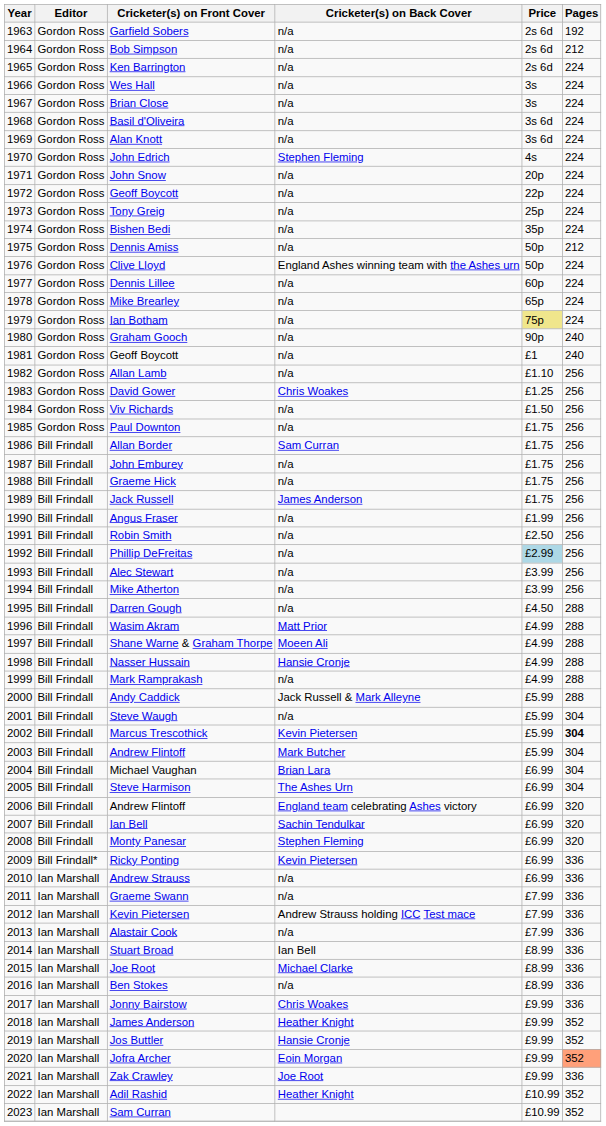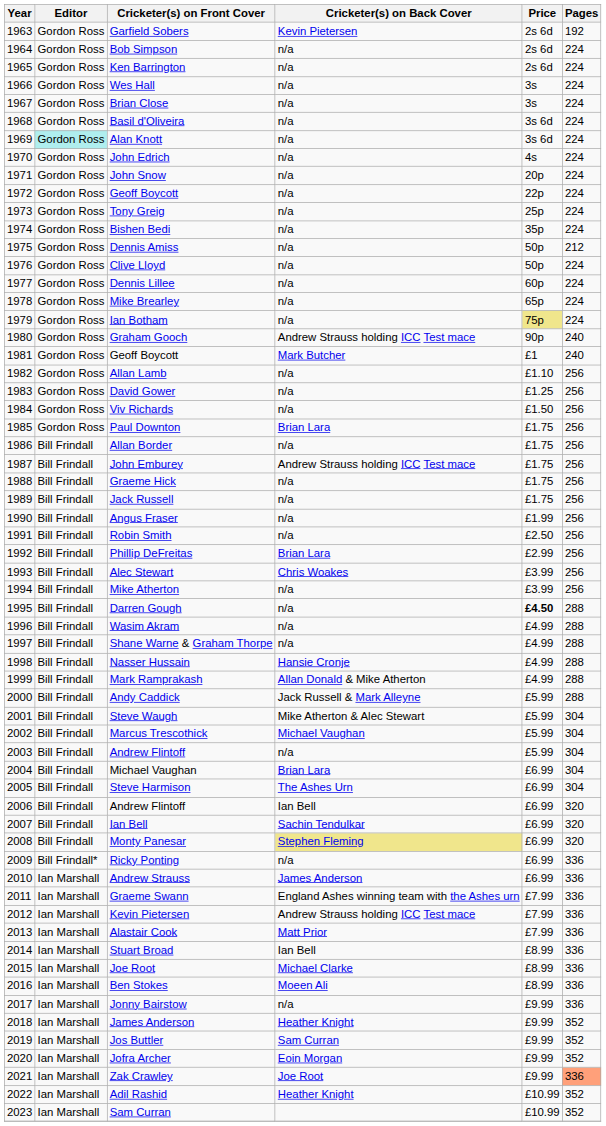 <table class="wikitable">
 <tr>
 <th>Year</th>
 <th>Editor</th>
 <th>Cricketer(s) on Front Cover</th>
 <th>Cricketer(s) on Back Cover</th>
 <th>Price</th>
 <th>Pages</th>
 </tr>
 <tr>
 <td>1963</td>
 <td>Gordon Ross</td>
 <td><a href='#'>Garfield Sobers</a></td>
-<td>n/a</td>
+<td><a href='#'>Kevin Pietersen</a></td>
 <td>2s 6d</td>
 <td>192</td>
 </tr>
 <tr>
 <td>1964</td>
 <td>Gordon Ross</td>
 <td><a href='#'>Bob Simpson</a></td>
 <td>n/a</td>
 <td>2s 6d</td>
-<td>212</td>
+<td>224</td>
 </tr>
 <tr>
 <td>1965</td>
 <td>Gordon Ross</td>
 <td><a href='#'>Ken Barrington</a></td>
 <td>n/a</td>
 <td>2s 6d</td>
 <td>224</td>
 </tr>
 <tr>
 <td>1966</td>
 <td>Gordon Ross</td>
 <td><a href='#'>Wes Hall</a></td>
 <td>n/a</td>
 <td>3s</td>
 <td>224</td>
 </tr>
 <tr>
 <td>1967</td>
 <td>Gordon Ross</td>
 <td><a href='#'>Brian Close</a></td>
 <td>n/a</td>
 <td>3s</td>
 <td>224</td>
 </tr>
 <tr>
 <td>1968</td>
 <td>Gordon Ross</td>
 <td><a href='#'>Basil d'Oliveira</a></td>
 <td>n/a</td>
 <td>3s 6d</td>
 <td>224</td>
 </tr>
 <tr>
 <td>1969</td>
-<td>Gordon Ross</td>
+<td style="background: paleturquoise;">Gordon Ross</td>
 <td><a href='#'>Alan Knott</a></td>
 <td>n/a</td>
 <td>3s 6d</td>
 <td>224</td>
 </tr>
 <tr>
 <td>1970</td>
 <td>Gordon Ross</td>
 <td><a href='#'>John Edrich</a></td>
-<td><a href='#'>Stephen Fleming</a></td>
+<td>n/a</td>
 <td>4s</td>
 <td>224</td>
 </tr>
 <tr>
 <td>1971</td>
 <td>Gordon Ross</td>
 <td><a href='#'>John Snow</a></td>
 <td>n/a</td>
 <td>20p</td>
 <td>224</td>
 </tr>
 <tr>
 <td>1972</td>
 <td>Gordon Ross</td>
 <td><a href='#'>Geoff Boycott</a></td>
 <td>n/a</td>
 <td>22p</td>
 <td>224</td>
 </tr>
 <tr>
 <td>1973</td>
 <td>Gordon Ross</td>
 <td><a href='#'>Tony Greig</a></td>
 <td>n/a</td>
 <td>25p</td>
 <td>224</td>
 </tr>
 <tr>
 <td>1974</td>
 <td>Gordon Ross</td>
 <td><a href='#'>Bishen Bedi</a></td>
 <td>n/a</td>
 <td>35p</td>
 <td>224</td>
 </tr>
 <tr>
 <td>1975</td>
 <td>Gordon Ross</td>
 <td><a href='#'>Dennis Amiss</a></td>
 <td>n/a</td>
 <td>50p</td>
 <td>212</td>
 </tr>
 <tr>
 <td>1976</td>
 <td>Gordon Ross</td>
 <td><a href='#'>Clive Lloyd</a></td>
-<td>England Ashes winning team with <a href='#'>the Ashes urn</a></td>
+<td>n/a</td>
 <td>50p</td>
 <td>224</td>
 </tr>
 <tr>
 <td>1977</td>
 <td>Gordon Ross</td>
 <td><a href='#'>Dennis Lillee</a></td>
 <td>n/a</td>
 <td>60p</td>
 <td>224</td>
 </tr>
 <tr>
 <td>1978</td>
 <td>Gordon Ross</td>
 <td><a href='#'>Mike Brearley</a></td>
 <td>n/a</td>
 <td>65p</td>
 <td>224</td>
 </tr>
 <tr>
 <td>1979</td>
 <td>Gordon Ross</td>
 <td><a href='#'>Ian Botham</a></td>
 <td>n/a</td>
 <td style="background: khaki;">75p</td>
 <td>224</td>
 </tr>
 <tr>
 <td>1980</td>
 <td>Gordon Ross</td>
 <td><a href='#'>Graham Gooch</a></td>
-<td>n/a</td>
+<td>Andrew Strauss holding <a href='#'>ICC</a> <a href='#'>Test mace</a></td>
 <td>90p</td>
 <td>240</td>
 </tr>
 <tr>
 <td>1981</td>
 <td>Gordon Ross</td>
 <td>Geoff Boycott</td>
-<td>n/a</td>
+<td><a href='#'>Mark Butcher</a></td>
 <td>£1</td>
 <td>240</td>
 </tr>
 <tr>
 <td>1982</td>
 <td>Gordon Ross</td>
 <td><a href='#'>Allan Lamb</a></td>
 <td>n/a</td>
 <td>£1.10</td>
 <td>256</td>
 </tr>
 <tr>
 <td>1983</td>
 <td>Gordon Ross</td>
 <td><a href='#'>David Gower</a></td>
-<td><a href='#'>Chris Woakes</a></td>
+<td>n/a</td>
 <td>£1.25</td>
 <td>256</td>
 </tr>
 <tr>
 <td>1984</td>
 <td>Gordon Ross</td>
 <td><a href='#'>Viv Richards</a></td>
 <td>n/a</td>
 <td>£1.50</td>
 <td>256</td>
 </tr>
 <tr>
 <td>1985</td>
 <td>Gordon Ross</td>
 <td><a href='#'>Paul Downton</a></td>
-<td>n/a</td>
+<td><a href='#'>Brian Lara</a></td>
 <td>£1.75</td>
 <td>256</td>
 </tr>
 <tr>
 <td>1986</td>
 <td>Bill Frindall</td>
 <td><a href='#'>Allan Border</a></td>
-<td><a href='#'>Sam Curran</a></td>
+<td>n/a</td>
 <td>£1.75</td>
 <td>256</td>
 </tr>
 <tr>
 <td>1987</td>
 <td>Bill Frindall</td>
 <td><a href='#'>John Emburey</a></td>
-<td>n/a</td>
+<td>Andrew Strauss holding <a href='#'>ICC</a> <a href='#'>Test mace</a></td>
 <td>£1.75</td>
 <td>256</td>
 </tr>
 <tr>
 <td>1988</td>
 <td>Bill Frindall</td>
 <td><a href='#'>Graeme Hick</a></td>
 <td>n/a</td>
 <td>£1.75</td>
 <td>256</td>
 </tr>
 <tr>
 <td>1989</td>
 <td>Bill Frindall</td>
 <td><a href='#'>Jack Russell</a></td>
-<td><a href='#'>James Anderson</a></td>
+<td>n/a</td>
 <td>£1.75</td>
 <td>256</td>
 </tr>
 <tr>
 <td>1990</td>
 <td>Bill Frindall</td>
 <td><a href='#'>Angus Fraser</a></td>
 <td>n/a</td>
 <td>£1.99</td>
 <td>256</td>
 </tr>
 <tr>
 <td>1991</td>
 <td>Bill Frindall</td>
 <td><a href='#'>Robin Smith</a></td>
 <td>n/a</td>
 <td>£2.50</td>
 <td>256</td>
 </tr>
 <tr>
 <td>1992</td>
 <td>Bill Frindall</td>
 <td><a href='#'>Phillip DeFreitas</a></td>
-<td>n/a</td>
-<td style="background: lightblue;">£2.99</td>
+<td><a href='#'>Brian Lara</a></td>
+<td>£2.99</td>
 <td>256</td>
 </tr>
 <tr>
 <td>1993</td>
 <td>Bill Frindall</td>
 <td><a href='#'>Alec Stewart</a></td>
-<td>n/a</td>
+<td><a href='#'>Chris Woakes</a></td>
 <td>£3.99</td>
 <td>256</td>
 </tr>
 <tr>
 <td>1994</td>
 <td>Bill Frindall</td>
 <td><a href='#'>Mike Atherton</a></td>
 <td>n/a</td>
 <td>£3.99</td>
 <td>256</td>
 </tr>
 <tr>
 <td>1995</td>
 <td>Bill Frindall</td>
 <td><a href='#'>Darren Gough</a></td>
 <td>n/a</td>
-<td>£4.50</td>
+<td><strong>£4.50</strong></td>
 <td>288</td>
 </tr>
 <tr>
 <td>1996</td>
 <td>Bill Frindall</td>
 <td><a href='#'>Wasim Akram</a></td>
-<td><a href='#'>Matt Prior</a></td>
+<td>n/a</td>
 <td>£4.99</td>
 <td>288</td>
 </tr>
 <tr>
 <td>1997</td>
 <td>Bill Frindall</td>
 <td><a href='#'>Shane Warne</a> & <a href='#'>Graham Thorpe</a></td>
-<td><a href='#'>Moeen Ali</a></td>
+<td>n/a</td>
 <td>£4.99</td>
 <td>288</td>
 </tr>
 <tr>
 <td>1998</td>
 <td>Bill Frindall</td>
 <td><a href='#'>Nasser Hussain</a></td>
 <td><a href='#'>Hansie Cronje</a></td>
 <td>£4.99</td>
 <td>288</td>
 </tr>
 <tr>
 <td>1999</td>
 <td>Bill Frindall</td>
 <td><a href='#'>Mark Ramprakash</a></td>
-<td>n/a</td>
+<td><a href='#'>Allan Donald</a> & Mike Atherton</td>
 <td>£4.99</td>
 <td>288</td>
 </tr>
 <tr>
 <td>2000</td>
 <td>Bill Frindall</td>
 <td><a href='#'>Andy Caddick</a></td>
 <td>Jack Russell & <a href='#'>Mark Alleyne</a></td>
 <td>£5.99</td>
 <td>288</td>
 </tr>
 <tr>
 <td>2001</td>
 <td>Bill Frindall</td>
 <td><a href='#'>Steve Waugh</a></td>
-<td>n/a</td>
+<td>Mike Atherton & Alec Stewart</td>
 <td>£5.99</td>
 <td>304</td>
 </tr>
 <tr>
 <td>2002</td>
 <td>Bill Frindall</td>
 <td><a href='#'>Marcus Trescothick</a></td>
-<td><a href='#'>Kevin Pietersen</a></td>
+<td><a href='#'>Michael Vaughan</a></td>
 <td>£5.99</td>
-<td><strong>304</strong></td>
+<td>304</td>
 </tr>
 <tr>
 <td>2003</td>
 <td>Bill Frindall</td>
 <td><a href='#'>Andrew Flintoff</a></td>
-<td><a href='#'>Mark Butcher</a></td>
+<td>n/a</td>
 <td>£5.99</td>
 <td>304</td>
 </tr>
 <tr>
 <td>2004</td>
 <td>Bill Frindall</td>
 <td>Michael Vaughan</td>
 <td><a href='#'>Brian Lara</a></td>
 <td>£6.99</td>
 <td>304</td>
 </tr>
 <tr>
 <td>2005</td>
 <td>Bill Frindall</td>
 <td><a href='#'>Steve Harmison</a></td>
 <td><a href='#'>The Ashes Urn</a></td>
 <td>£6.99</td>
 <td>304</td>
 </tr>
 <tr>
 <td>2006</td>
 <td>Bill Frindall</td>
 <td>Andrew Flintoff</td>
-<td><a href='#'>England team</a> celebrating <a href='#'>Ashes</a> victory</td>
+<td>Ian Bell</td>
 <td>£6.99</td>
 <td>320</td>
 </tr>
 <tr>
 <td>2007</td>
 <td>Bill Frindall</td>
 <td><a href='#'>Ian Bell</a></td>
 <td><a href='#'>Sachin Tendulkar</a></td>
 <td>£6.99</td>
 <td>320</td>
 </tr>
 <tr>
 <td>2008</td>
 <td>Bill Frindall</td>
 <td><a href='#'>Monty Panesar</a></td>
-<td><a href='#'>Stephen Fleming</a></td>
+<td style="background: khaki;"><a href='#'>Stephen Fleming</a></td>
 <td>£6.99</td>
 <td>320</td>
 </tr>
 <tr>
 <td>2009</td>
 <td>Bill Frindall*</td>
 <td><a href='#'>Ricky Ponting</a></td>
-<td><a href='#'>Kevin Pietersen</a></td>
+<td>n/a</td>
 <td>£6.99</td>
 <td>336</td>
 </tr>
 <tr>
 <td>2010</td>
 <td>Ian Marshall</td>
 <td><a href='#'>Andrew Strauss</a></td>
-<td>n/a</td>
+<td><a href='#'>James Anderson</a></td>
 <td>£6.99</td>
 <td>336</td>
 </tr>
 <tr>
 <td>2011</td>
 <td>Ian Marshall</td>
 <td><a href='#'>Graeme Swann</a></td>
-<td>n/a</td>
+<td>England Ashes winning team with <a href='#'>the Ashes urn</a></td>
 <td>£7.99</td>
 <td>336</td>
 </tr>
 <tr>
 <td>2012</td>
 <td>Ian Marshall</td>
 <td><a href='#'>Kevin Pietersen</a></td>
 <td>Andrew Strauss holding <a href='#'>ICC</a> <a href='#'>Test mace</a></td>
 <td>£7.99</td>
 <td>336</td>
 </tr>
 <tr>
 <td>2013</td>
 <td>Ian Marshall</td>
 <td><a href='#'>Alastair Cook</a></td>
-<td>n/a</td>
+<td><a href='#'>Matt Prior</a></td>
 <td>£7.99</td>
 <td>336</td>
 </tr>
 <tr>
 <td>2014</td>
 <td>Ian Marshall</td>
 <td><a href='#'>Stuart Broad</a></td>
 <td>Ian Bell</td>
 <td>£8.99</td>
 <td>336</td>
 </tr>
 <tr>
 <td>2015</td>
 <td>Ian Marshall</td>
 <td><a href='#'>Joe Root</a></td>
 <td><a href='#'>Michael Clarke</a></td>
 <td>£8.99</td>
 <td>336</td>
 </tr>
 <tr>
 <td>2016</td>
 <td>Ian Marshall</td>
 <td><a href='#'>Ben Stokes</a></td>
-<td>n/a</td>
+<td><a href='#'>Moeen Ali</a></td>
 <td>£8.99</td>
 <td>336</td>
 </tr>
 <tr>
 <td>2017</td>
 <td>Ian Marshall</td>
 <td><a href='#'>Jonny Bairstow</a></td>
-<td><a href='#'>Chris Woakes</a></td>
+<td>n/a</td>
 <td>£9.99</td>
 <td>336</td>
 </tr>
 <tr>
 <td>2018</td>
 <td>Ian Marshall</td>
 <td><a href='#'>James Anderson</a></td>
 <td><a href='#'>Heather Knight</a></td>
 <td>£9.99</td>
 <td>352</td>
 </tr>
 <tr>
 <td>2019</td>
 <td>Ian Marshall</td>
 <td><a href='#'>Jos Buttler</a></td>
-<td><a href='#'>Hansie Cronje</a></td>
+<td><a href='#'>Sam Curran</a></td>
 <td>£9.99</td>
 <td>352</td>
 </tr>
 <tr>
 <td>2020</td>
 <td>Ian Marshall</td>
 <td><a href='#'>Jofra Archer</a></td>
 <td><a href='#'>Eoin Morgan</a></td>
 <td>£9.99</td>
-<td style="background: lightsalmon;">352</td>
+<td>352</td>
 </tr>
 <tr>
 <td>2021</td>
 <td>Ian Marshall</td>
 <td><a href='#'>Zak Crawley</a></td>
 <td><a href='#'>Joe Root</a></td>
 <td>£9.99</td>
-<td>336</td>
+<td style="background: lightsalmon;">336</td>
 </tr>
 <tr>
 <td>2022</td>
 <td>Ian Marshall</td>
 <td><a href='#'>Adil Rashid</a></td>
 <td><a href='#'>Heather Knight</a></td>
 <td>£10.99</td>
 <td>352</td>
 </tr>
 <tr>
 <td>2023</td>
 <td>Ian Marshall</td>
 <td><a href='#'>Sam Curran</a></td>
 <td></td>
 <td>£10.99</td>
 <td>352</td>
 </tr>
 <tr>
 </tr>
 </table>
